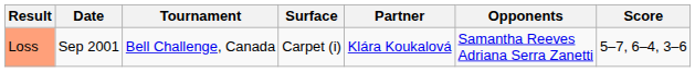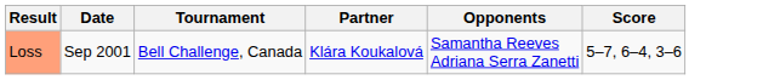 <table class="sortable wikitable" style=font-size:97%>
 <tr>
 <th>Result</th>
 <th>Date</th>
 <th>Tournament</th>
-<th>Surface</th>
 <th>Partner</th>
 <th>Opponents</th>
 <th>Score</th>
 </tr>
 <tr>
 <td style="background:#ffa07a;">Loss</td>
 <td>Sep 2001</td>
 <td><a href='#'>Bell Challenge</a>, Canada</td>
-<td>Carpet (i)</td>
 <td> <a href='#'>Klára Koukalová</a></td>
 <td> <a href='#'>Samantha Reeves</a> <br>  <a href='#'>Adriana Serra Zanetti</a></td>
 <td>5–7, 6–4, 3–6</td>
 </tr>
 </table>
